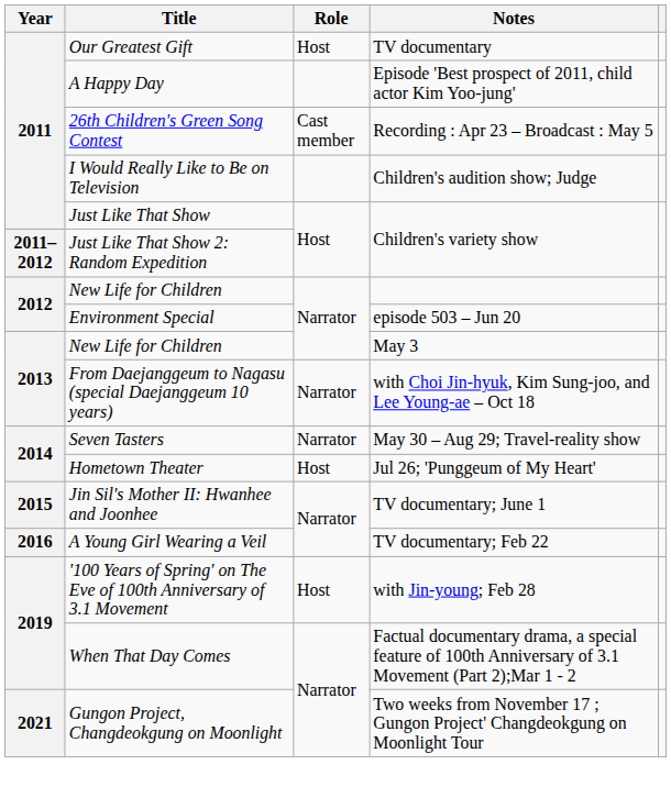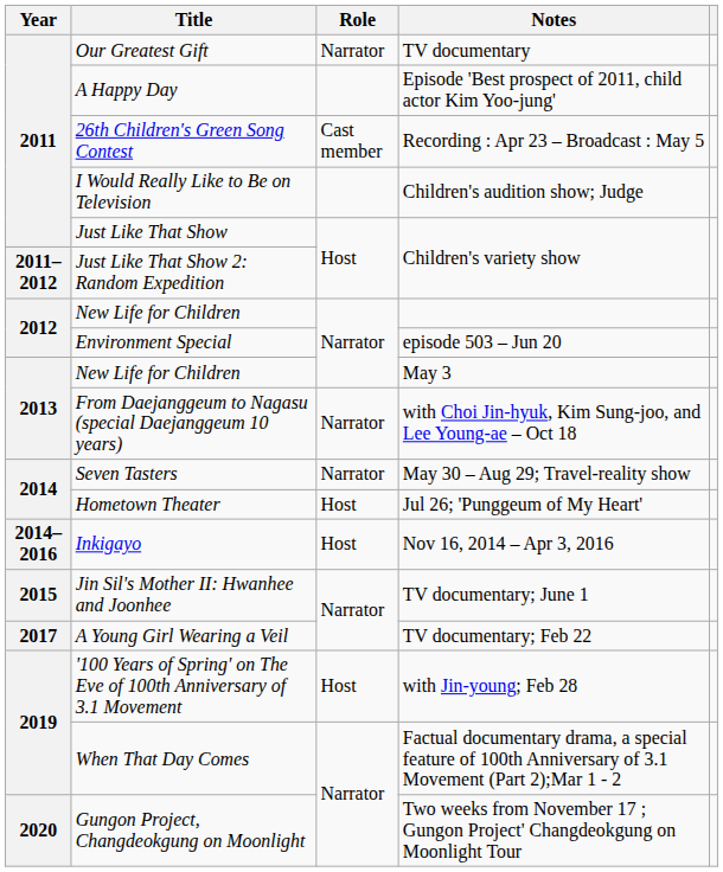 <table class="wikitable sortable plainrowheaders">
 <tr>
 <th scope="col">Year</th>
 <th scope="col">Title</th>
 <th scope="col">Role</th>
 <th scope="col">Notes</th>
 <th scope="col" class="unsortable"></th>
 </tr>
 <tr>
 <th scope="row" rowspan="5">2011</th>
 <td><em>Our Greatest Gift</em></td>
-<td>Host</td>
+<td>Narrator</td>
 <td>TV documentary</td>
 <td></td>
 </tr>
 <tr>
 <td><em>A Happy Day</em></td>
 <td></td>
 <td>Episode 'Best prospect of 2011, child actor Kim Yoo-jung'</td>
 <td></td>
 </tr>
 <tr>
 <td><em><a href='#'>26th Children's Green Song Contest</a></em></td>
 <td>Cast member</td>
 <td>Recording : Apr 23 – Broadcast : May 5</td>
 <td></td>
 </tr>
 <tr>
 <td><em>I Would Really Like to Be on Television</em></td>
 <td></td>
 <td>Children's audition show; Judge</td>
 <td></td>
 </tr>
 <tr>
 <td><em>Just Like That Show</em></td>
 <td rowspan=2>Host</td>
 <td rowspan=2>Children's variety show</td>
 <td rowspan=2></td>
 </tr>
 <tr>
 <th scope="row">2011–2012</th>
 <td><em>Just Like That Show 2: Random Expedition</em></td>
 </tr>
 <tr>
 <th scope="row"  rowspan="2">2012</th>
 <td><em>New Life for Children</em></td>
 <td rowspan=3>Narrator</td>
 <td></td>
 <td></td>
 </tr>
 <tr>
 <td><em>Environment Special</em></td>
 <td>episode 503 – Jun 20</td>
 <td></td>
 </tr>
 <tr>
 <th scope="row"  rowspan="2">2013</th>
 <td><em>New Life for Children</em></td>
 <td>May 3</td>
 <td></td>
 </tr>
 <tr>
 <td><em>From Daejanggeum to Nagasu (special Daejanggeum 10 years)</em></td>
 <td>Narrator</td>
 <td>with <a href='#'>Choi Jin-hyuk</a>, Kim Sung-joo, and <a href='#'>Lee Young-ae</a> – Oct 18</td>
 <td></td>
 </tr>
 <tr>
 <th scope="row" rowspan="2">2014</th>
 <td><em>Seven Tasters</em></td>
 <td>Narrator</td>
 <td>May 30 – Aug 29; Travel-reality show</td>
 <td></td>
 </tr>
 <tr>
 <td><em>Hometown Theater</em></td>
 <td>Host</td>
 <td>Jul 26; 'Punggeum of My Heart'</td>
 <td></td>
 </tr>
 <tr>
+<th scope="row">2014–2016</th>
+<td><em><a href='#'>Inkigayo</a></em></td>
+<td>Host</td>
+<td>Nov 16, 2014 – Apr 3, 2016</td>
+<td></td>
+</tr>
+<tr>
 <th scope="row">2015</th>
 <td><em>Jin Sil's Mother II: Hwanhee and Joonhee</em></td>
 <td rowspan=2>Narrator</td>
 <td rowspan="1">TV documentary; June 1</td>
 <td></td>
 </tr>
 <tr>
-<th scope="row">2016</th>
+<th scope="row">2017</th>
 <td><em>A Young Girl Wearing a Veil</em></td>
 <td>TV documentary; Feb 22</td>
 <td></td>
 </tr>
 <tr>
 <th scope="row" rowspan="2">2019</th>
 <td><em>'100 Years of Spring' on The Eve of 100th Anniversary of 3.1 Movement</em></td>
 <td>Host</td>
 <td>with <a href='#'>Jin-young</a>; Feb 28</td>
 <td></td>
 </tr>
 <tr>
 <td><em>When That Day Comes</em></td>
 <td rowspan=2>Narrator</td>
 <td>Factual documentary drama, a special feature of 100th Anniversary of 3.1 Movement (Part 2);Mar 1 - 2</td>
 <td></td>
 </tr>
 <tr>
-<th scope="row">2021</th>
+<th scope="row">2020</th>
 <td><em>Gungon Project, Changdeokgung on Moonlight</em></td>
 <td>Two weeks from November 17 ; Gungon Project' Changdeokgung on Moonlight Tour</td>
 <td></td>
 </tr>
 </table>
